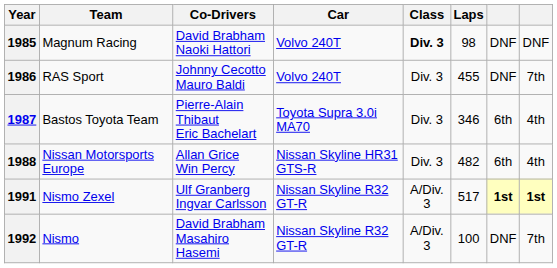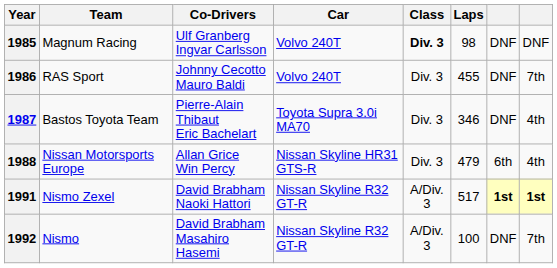 <table class="wikitable" style="text-align:center; font-size:90%">
 <tr>
 <th>Year</th>
 <th>Team</th>
 <th>Co-Drivers</th>
 <th>Car</th>
 <th>Class</th>
 <th>Laps</th>
 <th></th>
 <th></th>
 </tr>
 <tr>
 <th>1985</th>
 <td align="left"> Magnum Racing</td>
-<td align="left"> <a href='#'>David Brabham</a><br> <a href='#'>Naoki Hattori</a></td>
+<td align="left"> <a href='#'>Ulf Granberg</a><br> <a href='#'>Ingvar Carlsson</a></td>
 <td align="left"><a href='#'>Volvo 240T</a></td>
 <td><strong>Div. 3</strong></td>
 <td>98</td>
 <td>DNF</td>
 <td>DNF</td>
 </tr>
 <tr>
 <th>1986</th>
 <td align="left"> RAS Sport</td>
 <td align="left"> <a href='#'>Johnny Cecotto</a><br> <a href='#'>Mauro Baldi</a></td>
 <td align="left"><a href='#'>Volvo 240T</a></td>
 <td>Div. 3</td>
 <td>455</td>
 <td>DNF</td>
 <td>7th</td>
 </tr>
 <tr>
 <th><a href='#'>1987</a></th>
 <td align="left"> Bastos Toyota Team</td>
 <td align="left"> <a href='#'>Pierre-Alain Thibaut</a><br> <a href='#'>Eric Bachelart</a></td>
 <td align="left"><a href='#'>Toyota Supra 3.0i MA70</a></td>
 <td>Div. 3</td>
 <td>346</td>
-<td>6th</td>
+<td>DNF</td>
 <td>4th</td>
 </tr>
 <tr>
 <th>1988</th>
 <td align="left"> <a href='#'>Nissan Motorsports Europe</a></td>
 <td align="left"> <a href='#'>Allan Grice</a><br> <a href='#'>Win Percy</a></td>
 <td align="left"><a href='#'>Nissan Skyline HR31 GTS-R</a></td>
 <td>Div. 3</td>
-<td>482</td>
+<td>479</td>
 <td>6th</td>
 <td>4th</td>
 </tr>
 <tr>
 <th>1991</th>
 <td align="left"> <a href='#'>Nismo Zexel</a></td>
-<td align="left"> <a href='#'>Ulf Granberg</a><br> <a href='#'>Ingvar Carlsson</a></td>
+<td align="left"> <a href='#'>David Brabham</a><br> <a href='#'>Naoki Hattori</a></td>
 <td align="left"><a href='#'>Nissan Skyline R32 GT-R</a></td>
 <td>A/Div. 3</td>
 <td>517</td>
 <td style="background:#ffffbf;"><strong>1st</strong></td>
 <td style="background:#ffffbf;"><strong>1st</strong></td>
 </tr>
 <tr>
 <th>1992</th>
 <td align="left"> <a href='#'>Nismo</a></td>
 <td align="left"> <a href='#'>David Brabham</a><br> <a href='#'>Masahiro Hasemi</a></td>
 <td align="left"><a href='#'>Nissan Skyline R32 GT-R</a></td>
 <td>A/Div. 3</td>
 <td>100</td>
 <td>DNF</td>
 <td>7th</td>
 </tr>
 </table>
